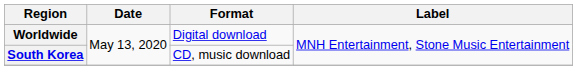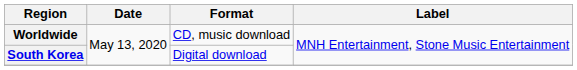 <table class="wikitable plainrowheaders">
 <tr>
 <th scope="col">Region</th>
 <th>Date</th>
 <th>Format</th>
 <th>Label</th>
 </tr>
 <tr>
 <th scope="row">Worldwide</th>
 <td rowspan="2">May 13, 2020</td>
-<td><a href='#'>Digital download</a></td>
+<td><a href='#'>CD</a>, music download</td>
 <td rowspan="2"><a href='#'>MNH Entertainment</a>, <a href='#'>Stone Music Entertainment</a></td>
 </tr>
 <tr>
 <th scope="row"><a href='#'>South Korea</a></th>
-<td><a href='#'>CD</a>, music download</td>
+<td><a href='#'>Digital download</a></td>
 </tr>
 <tr>
 </tr>
 </table>
